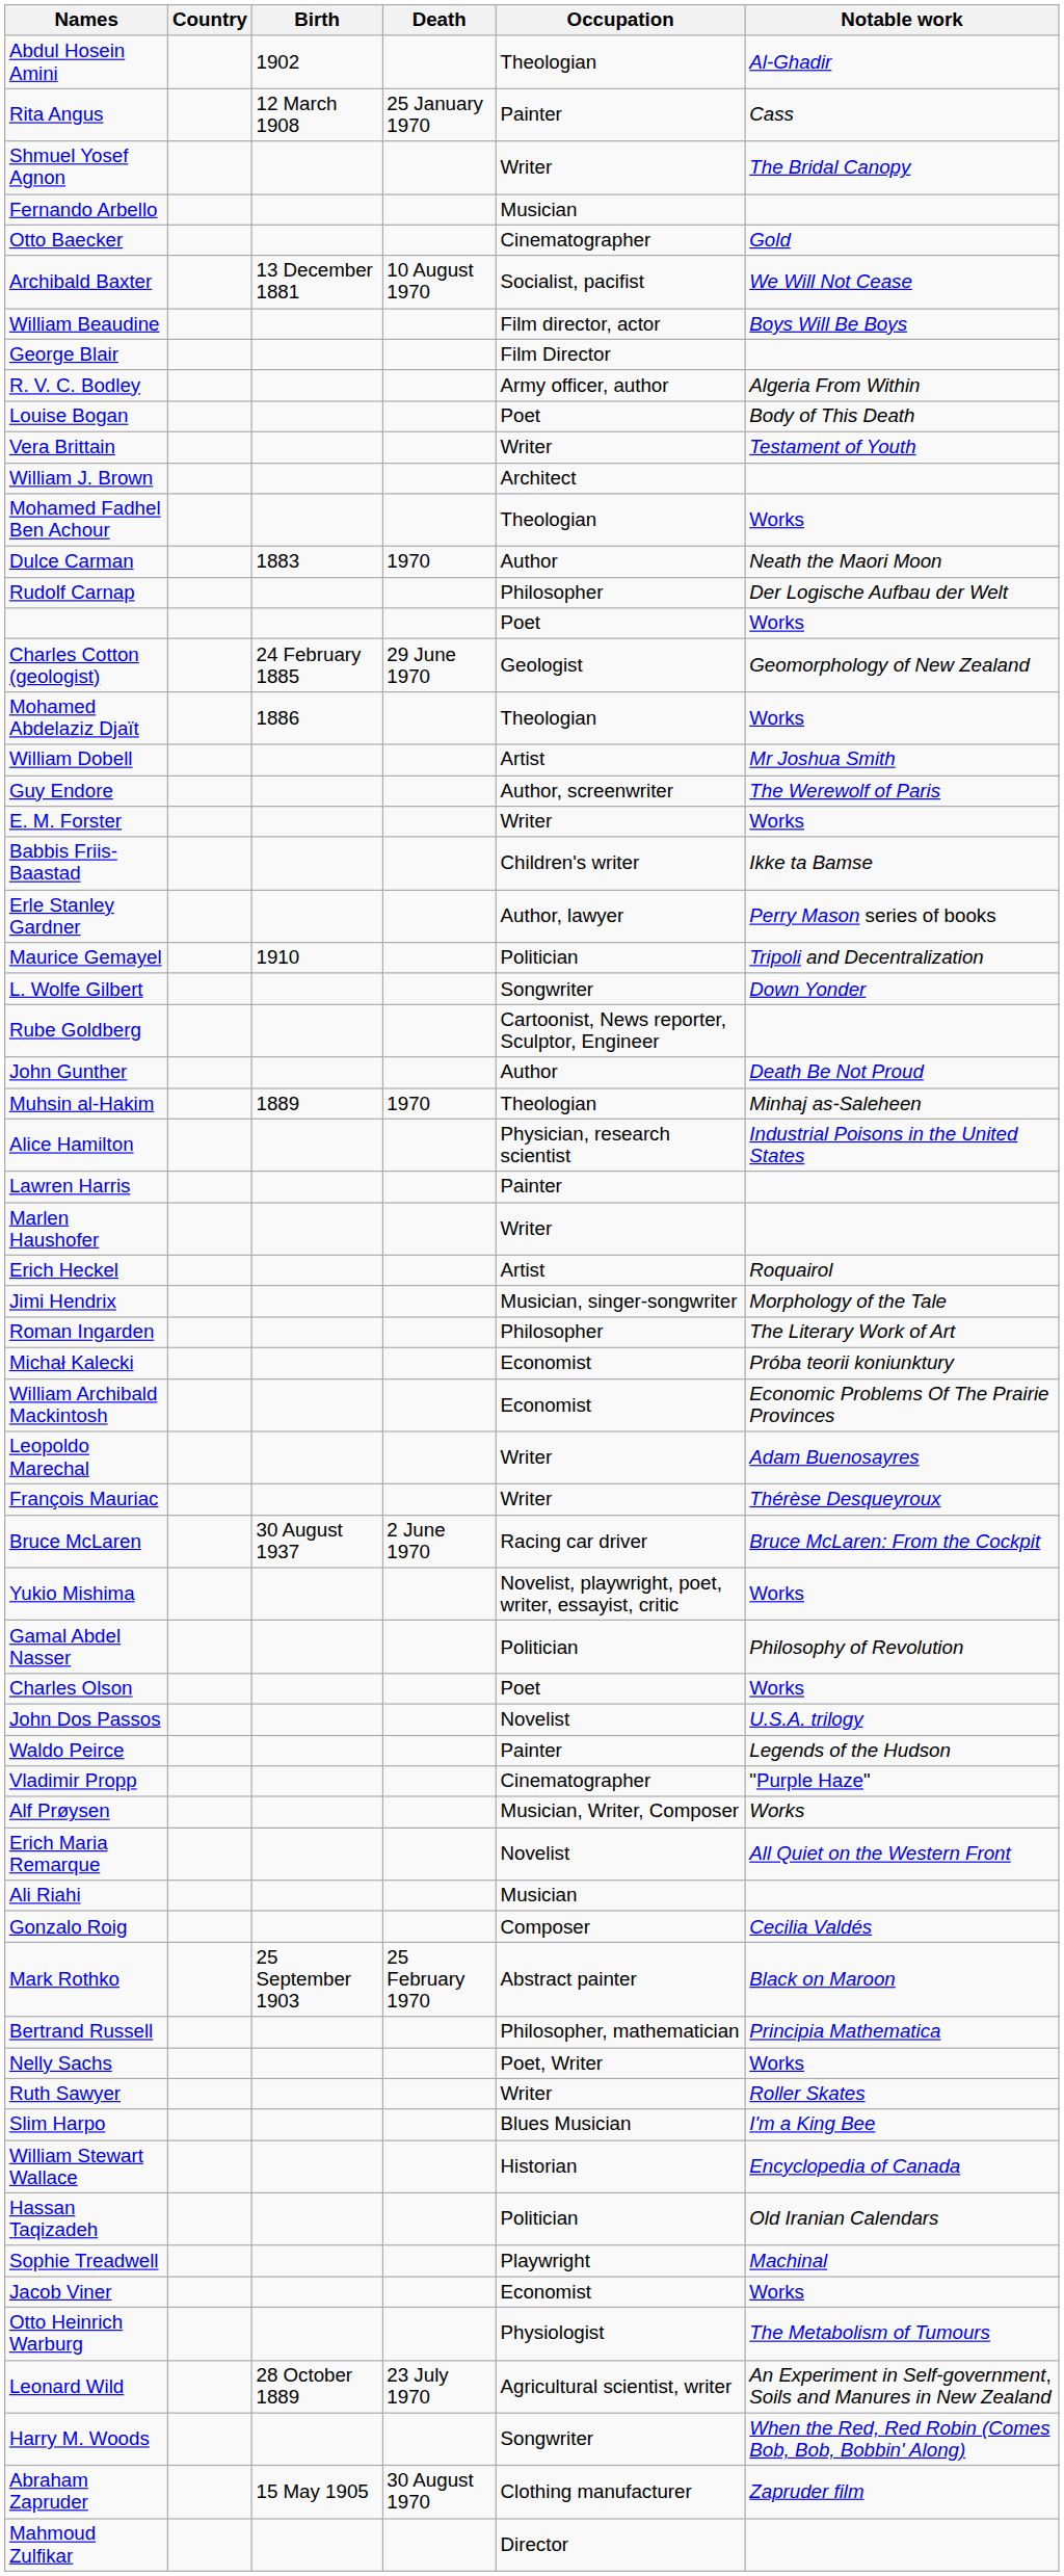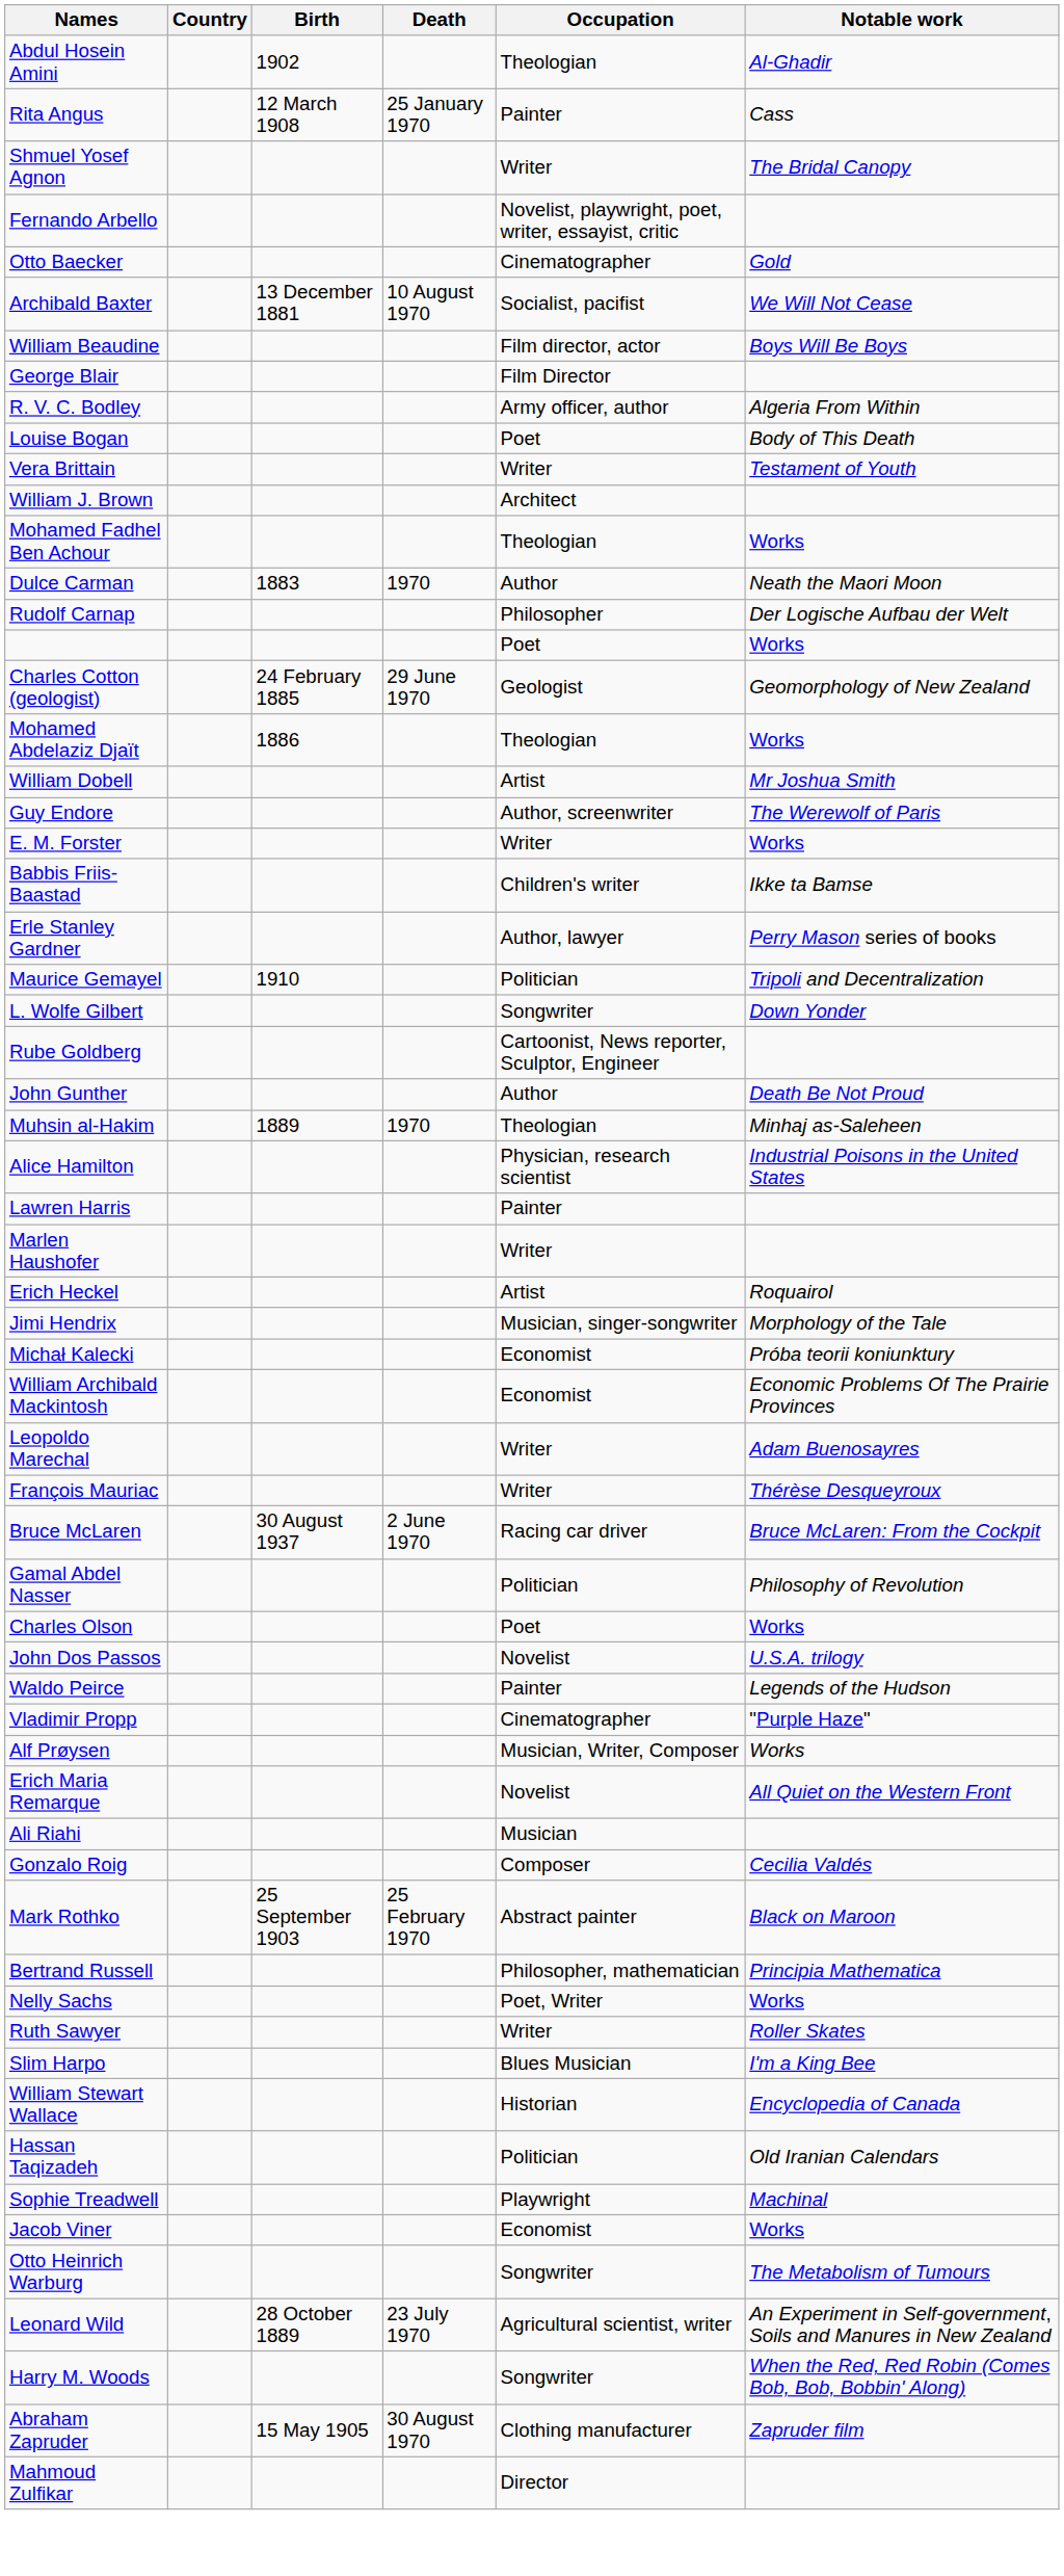 <table class="wikitable sortable" border="1" style="border-spacing:0 style="width:100%">
 <tr>
 <th>Names</th>
 <th>Country</th>
 <th>Birth</th>
 <th>Death</th>
 <th>Occupation</th>
 <th>Notable work</th>
 </tr>
 <tr>
 <td><a href='#'>Abdul Hosein Amini</a></td>
 <td></td>
 <td>1902</td>
 <td></td>
 <td>Theologian</td>
 <td><em><a href='#'>Al-Ghadir</a></em></td>
 </tr>
 <tr>
 <td><a href='#'>Rita Angus</a></td>
 <td></td>
 <td>12 March 1908</td>
 <td>25 January 1970</td>
 <td>Painter</td>
 <td><em>Cass</em></td>
 </tr>
 <tr>
 <td><a href='#'>Shmuel Yosef Agnon</a></td>
 <td></td>
 <td></td>
 <td></td>
 <td>Writer</td>
 <td><em><a href='#'>The Bridal Canopy</a></em></td>
 </tr>
 <tr>
 <td><a href='#'>Fernando Arbello</a></td>
 <td></td>
 <td></td>
 <td></td>
-<td>Musician</td>
+<td>Novelist, playwright, poet, writer, essayist, critic</td>
 <td></td>
 </tr>
 <tr>
 <td><a href='#'>Otto Baecker</a></td>
 <td></td>
 <td></td>
 <td></td>
 <td>Cinematographer</td>
 <td><em><a href='#'>Gold</a></em></td>
 </tr>
 <tr>
 <td><a href='#'>Archibald Baxter</a></td>
 <td></td>
 <td>13 December 1881</td>
 <td>10 August 1970</td>
 <td>Socialist, pacifist</td>
 <td><em><a href='#'>We Will Not Cease</a></em></td>
 </tr>
 <tr>
 <td><a href='#'>William Beaudine</a></td>
 <td></td>
 <td></td>
 <td></td>
 <td>Film director, actor</td>
 <td><em><a href='#'>Boys Will Be Boys</a></em></td>
 </tr>
 <tr>
 <td><a href='#'>George Blair</a></td>
 <td></td>
 <td></td>
 <td></td>
 <td>Film Director</td>
 <td></td>
 </tr>
 <tr>
 <td><a href='#'>R. V. C. Bodley</a></td>
 <td></td>
 <td></td>
 <td></td>
 <td>Army officer, author</td>
 <td><em>Algeria From Within</em></td>
 </tr>
 <tr>
 <td><a href='#'>Louise Bogan</a></td>
 <td></td>
 <td></td>
 <td></td>
 <td>Poet</td>
 <td><em>Body of This Death</em></td>
 </tr>
 <tr>
 <td><a href='#'>Vera Brittain</a></td>
 <td></td>
 <td></td>
 <td></td>
 <td>Writer</td>
 <td><em><a href='#'>Testament of Youth</a></em></td>
 </tr>
 <tr>
 <td><a href='#'>William J. Brown</a></td>
 <td></td>
 <td></td>
 <td></td>
 <td>Architect</td>
 <td></td>
 </tr>
 <tr>
 <td><a href='#'>Mohamed Fadhel Ben Achour</a></td>
 <td></td>
 <td></td>
 <td></td>
 <td>Theologian</td>
 <td><a href='#'>Works</a></td>
 </tr>
 <tr>
 <td><a href='#'>Dulce Carman</a></td>
 <td></td>
 <td>1883</td>
 <td>1970</td>
 <td>Author</td>
 <td><em>Neath the Maori Moon</em></td>
 </tr>
 <tr>
 <td><a href='#'>Rudolf Carnap</a></td>
 <td></td>
 <td></td>
 <td></td>
 <td>Philosopher</td>
 <td><em>Der Logische Aufbau der Welt</em></td>
 </tr>
 <tr>
 <td></td>
 <td></td>
 <td></td>
 <td></td>
 <td>Poet</td>
 <td><a href='#'>Works</a></td>
 </tr>
 <tr>
 <td><a href='#'>Charles Cotton (geologist)</a></td>
 <td></td>
 <td>24 February 1885</td>
 <td>29 June 1970</td>
 <td>Geologist</td>
 <td><em>Geomorphology of New Zealand</em></td>
 </tr>
 <tr>
 <td><a href='#'>Mohamed Abdelaziz Djaït</a></td>
 <td></td>
 <td>1886</td>
 <td></td>
 <td>Theologian</td>
 <td><a href='#'>Works</a></td>
 </tr>
 <tr>
 <td><a href='#'>William Dobell</a></td>
 <td></td>
 <td></td>
 <td></td>
 <td>Artist</td>
 <td><em><a href='#'>Mr Joshua Smith</a></em></td>
 </tr>
 <tr>
 <td><a href='#'>Guy Endore</a></td>
 <td></td>
 <td></td>
 <td></td>
 <td>Author, screenwriter</td>
 <td><em><a href='#'>The Werewolf of Paris</a></em></td>
 </tr>
 <tr>
 <td><a href='#'>E. M. Forster</a></td>
 <td></td>
 <td></td>
 <td></td>
 <td>Writer</td>
 <td><a href='#'>Works</a></td>
 </tr>
 <tr>
 <td><a href='#'>Babbis Friis-Baastad</a></td>
 <td></td>
 <td></td>
 <td></td>
 <td>Children's writer</td>
 <td><em>Ikke ta Bamse</em></td>
 </tr>
 <tr>
 <td><a href='#'>Erle Stanley Gardner</a></td>
 <td></td>
 <td></td>
 <td></td>
 <td>Author, lawyer</td>
 <td><em><a href='#'>Perry Mason</a></em> series of books</td>
 </tr>
 <tr>
 <td><a href='#'>Maurice Gemayel</a></td>
 <td></td>
 <td>1910</td>
 <td></td>
 <td>Politician</td>
 <td><em><a href='#'>Tripoli</a> and Decentralization</em></td>
 </tr>
 <tr>
 <td><a href='#'>L. Wolfe Gilbert</a></td>
 <td></td>
 <td></td>
 <td></td>
 <td>Songwriter</td>
 <td><em><a href='#'>Down Yonder</a></em></td>
 </tr>
 <tr>
 <td><a href='#'>Rube Goldberg</a></td>
 <td></td>
 <td></td>
 <td></td>
 <td>Cartoonist, News reporter, Sculptor, Engineer</td>
 <td></td>
 </tr>
 <tr>
 <td><a href='#'>John Gunther</a></td>
 <td></td>
 <td></td>
 <td></td>
 <td>Author</td>
 <td><em><a href='#'>Death Be Not Proud</a></em></td>
 </tr>
 <tr>
 <td><a href='#'>Muhsin al-Hakim</a></td>
 <td></td>
 <td>1889</td>
 <td>1970</td>
 <td>Theologian</td>
 <td><em>Minhaj as-Saleheen</em></td>
 </tr>
 <tr>
 <td><a href='#'>Alice Hamilton</a></td>
 <td></td>
 <td></td>
 <td></td>
 <td>Physician, research scientist</td>
 <td><em><a href='#'>Industrial Poisons in the United States</a></em></td>
 </tr>
 <tr>
 <td><a href='#'>Lawren Harris</a></td>
 <td></td>
 <td></td>
 <td></td>
 <td>Painter</td>
 <td></td>
 </tr>
 <tr>
 <td><a href='#'>Marlen Haushofer</a></td>
 <td></td>
 <td></td>
 <td></td>
 <td>Writer</td>
 <td></td>
 </tr>
 <tr>
 <td><a href='#'>Erich Heckel</a></td>
 <td></td>
 <td></td>
 <td></td>
 <td>Artist</td>
 <td><em>Roquairol</em></td>
 </tr>
 <tr>
 <td><a href='#'>Jimi Hendrix</a></td>
 <td></td>
 <td></td>
 <td></td>
 <td>Musician, singer-songwriter</td>
 <td><em>Morphology of the Tale</em></td>
 </tr>
 <tr>
-<td><a href='#'>Roman Ingarden</a></td>
-<td></td>
-<td></td>
-<td></td>
-<td>Philosopher</td>
-<td><em>The Literary Work of Art</em></td>
-</tr>
-<tr>
 <td><a href='#'>Michał Kalecki</a></td>
 <td></td>
 <td></td>
 <td></td>
 <td>Economist</td>
 <td><em>Próba teorii koniunktury</em></td>
 </tr>
 <tr>
 <td><a href='#'>William Archibald Mackintosh</a></td>
 <td></td>
 <td></td>
 <td></td>
 <td>Economist</td>
 <td><em>Economic Problems Of The Prairie Provinces</em></td>
 </tr>
 <tr>
 <td><a href='#'>Leopoldo Marechal</a></td>
 <td></td>
 <td></td>
 <td></td>
 <td>Writer</td>
 <td><em><a href='#'>Adam Buenosayres</a></em></td>
 </tr>
 <tr>
 <td><a href='#'>François Mauriac</a></td>
 <td></td>
 <td></td>
 <td></td>
 <td>Writer</td>
 <td><em><a href='#'>Thérèse Desqueyroux</a></em></td>
 </tr>
 <tr>
 <td><a href='#'>Bruce McLaren</a></td>
 <td></td>
 <td>30 August 1937</td>
 <td>2 June 1970</td>
 <td>Racing car driver</td>
 <td><em><a href='#'>Bruce McLaren: From the Cockpit</a></em></td>
-</tr>
-<tr>
-<td><a href='#'>Yukio Mishima</a></td>
-<td></td>
-<td></td>
-<td></td>
-<td>Novelist, playwright, poet, writer, essayist, critic</td>
-<td><a href='#'>Works</a></td>
 </tr>
 <tr>
 <td><a href='#'>Gamal Abdel Nasser</a></td>
 <td></td>
 <td></td>
 <td></td>
 <td>Politician</td>
 <td><em>Philosophy of Revolution</em></td>
 </tr>
 <tr>
 <td><a href='#'>Charles Olson</a></td>
 <td></td>
 <td></td>
 <td></td>
 <td>Poet</td>
 <td><a href='#'>Works</a></td>
 </tr>
 <tr>
 <td><a href='#'>John Dos Passos</a></td>
 <td></td>
 <td></td>
 <td></td>
 <td>Novelist</td>
 <td><em><a href='#'>U.S.A. trilogy</a></em></td>
 </tr>
 <tr>
 <td><a href='#'>Waldo Peirce</a></td>
 <td></td>
 <td></td>
 <td></td>
 <td>Painter</td>
 <td><em>Legends of the Hudson</em></td>
 </tr>
 <tr>
 <td><a href='#'>Vladimir Propp</a></td>
 <td></td>
 <td></td>
 <td></td>
 <td>Cinematographer</td>
 <td>"<a href='#'>Purple Haze</a>"</td>
 </tr>
 <tr>
 <td><a href='#'>Alf Prøysen</a></td>
 <td></td>
 <td></td>
 <td></td>
 <td>Musician, Writer, Composer</td>
 <td><em>Works</em></td>
 </tr>
 <tr>
 <td><a href='#'>Erich Maria Remarque</a></td>
 <td></td>
 <td></td>
 <td></td>
 <td>Novelist</td>
 <td><em><a href='#'>All Quiet on the Western Front</a></em></td>
 </tr>
 <tr>
 <td><a href='#'>Ali Riahi</a></td>
 <td></td>
 <td></td>
 <td></td>
 <td>Musician</td>
 <td></td>
 </tr>
 <tr>
 <td><a href='#'>Gonzalo Roig</a></td>
 <td></td>
 <td></td>
 <td></td>
 <td>Composer</td>
 <td><em><a href='#'>Cecilia Valdés</a></em></td>
 </tr>
 <tr>
 <td><a href='#'>Mark Rothko</a></td>
 <td></td>
 <td>25 September 1903</td>
 <td>25 February 1970</td>
 <td>Abstract painter</td>
 <td><em><a href='#'>Black on Maroon</a></em></td>
 </tr>
 <tr>
 <td><a href='#'>Bertrand Russell</a></td>
 <td></td>
 <td></td>
 <td></td>
 <td>Philosopher, mathematician</td>
 <td><em><a href='#'>Principia Mathematica</a></em></td>
 </tr>
 <tr>
 <td><a href='#'>Nelly Sachs</a></td>
 <td><br></td>
 <td></td>
 <td></td>
 <td>Poet, Writer</td>
 <td><a href='#'>Works</a></td>
 </tr>
 <tr>
 <td><a href='#'>Ruth Sawyer</a></td>
 <td></td>
 <td></td>
 <td></td>
 <td>Writer</td>
 <td><em><a href='#'>Roller Skates</a></em></td>
 </tr>
 <tr>
 <td><a href='#'>Slim Harpo</a></td>
 <td></td>
 <td></td>
 <td></td>
 <td>Blues Musician</td>
 <td><em><a href='#'>I'm a King Bee</a></em></td>
 </tr>
 <tr>
 <td><a href='#'>William Stewart Wallace</a></td>
 <td></td>
 <td></td>
 <td></td>
 <td>Historian</td>
 <td><em><a href='#'>Encyclopedia of Canada</a></em></td>
 </tr>
 <tr>
 <td><a href='#'>Hassan Taqizadeh</a></td>
 <td></td>
 <td></td>
 <td></td>
 <td>Politician</td>
 <td><em>Old Iranian Calendars</em></td>
 </tr>
 <tr>
 <td><a href='#'>Sophie Treadwell</a></td>
 <td></td>
 <td></td>
 <td></td>
 <td>Playwright</td>
 <td><em><a href='#'>Machinal</a></em></td>
 </tr>
 <tr>
 <td><a href='#'>Jacob Viner</a></td>
 <td></td>
 <td></td>
 <td></td>
 <td>Economist</td>
 <td><a href='#'>Works</a></td>
 </tr>
 <tr>
 <td><a href='#'>Otto Heinrich Warburg</a></td>
 <td></td>
 <td></td>
 <td></td>
-<td>Physiologist</td>
+<td>Songwriter</td>
 <td><em><a href='#'>The Metabolism of Tumours</a></em></td>
 </tr>
 <tr>
 <td><a href='#'>Leonard Wild</a></td>
 <td></td>
 <td>28 October 1889</td>
 <td>23 July 1970</td>
 <td>Agricultural scientist, writer</td>
 <td><em>An Experiment in Self-government</em>, <em>Soils and Manures in New Zealand</em></td>
 </tr>
 <tr>
 <td><a href='#'>Harry M. Woods</a></td>
 <td></td>
 <td></td>
 <td></td>
 <td>Songwriter</td>
 <td><em><a href='#'>When the Red, Red Robin (Comes Bob, Bob, Bobbin' Along)</a></em></td>
 </tr>
 <tr>
 <td><a href='#'>Abraham Zapruder</a></td>
 <td></td>
 <td>15 May 1905</td>
 <td>30 August 1970</td>
 <td>Clothing manufacturer</td>
 <td><em><a href='#'>Zapruder film</a></em></td>
 </tr>
 <tr>
 <td><a href='#'>Mahmoud Zulfikar</a></td>
 <td></td>
 <td></td>
 <td></td>
 <td>Director</td>
 <td></td>
 </tr>
 </table>
